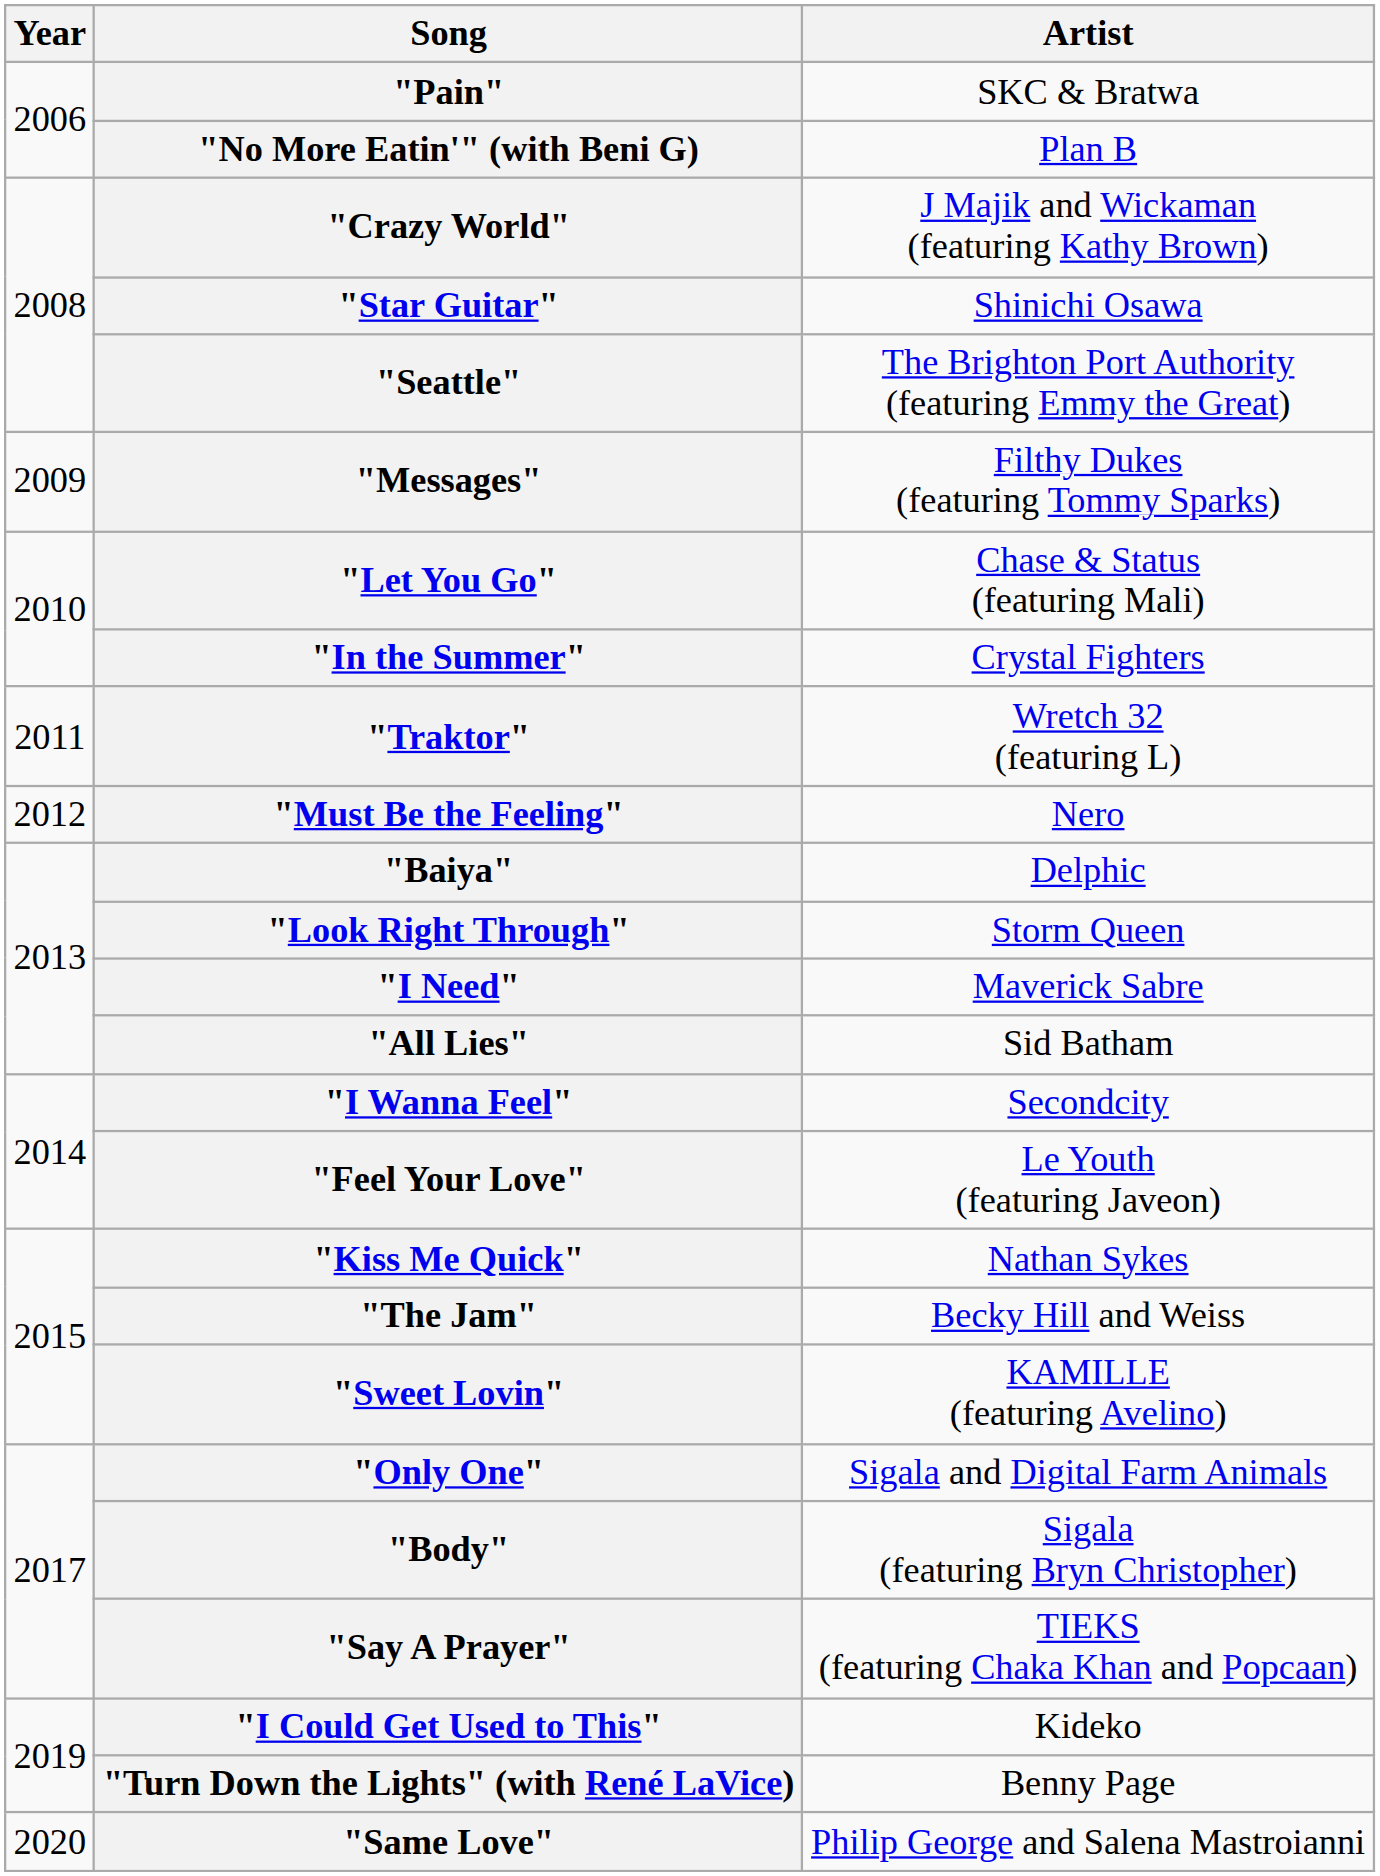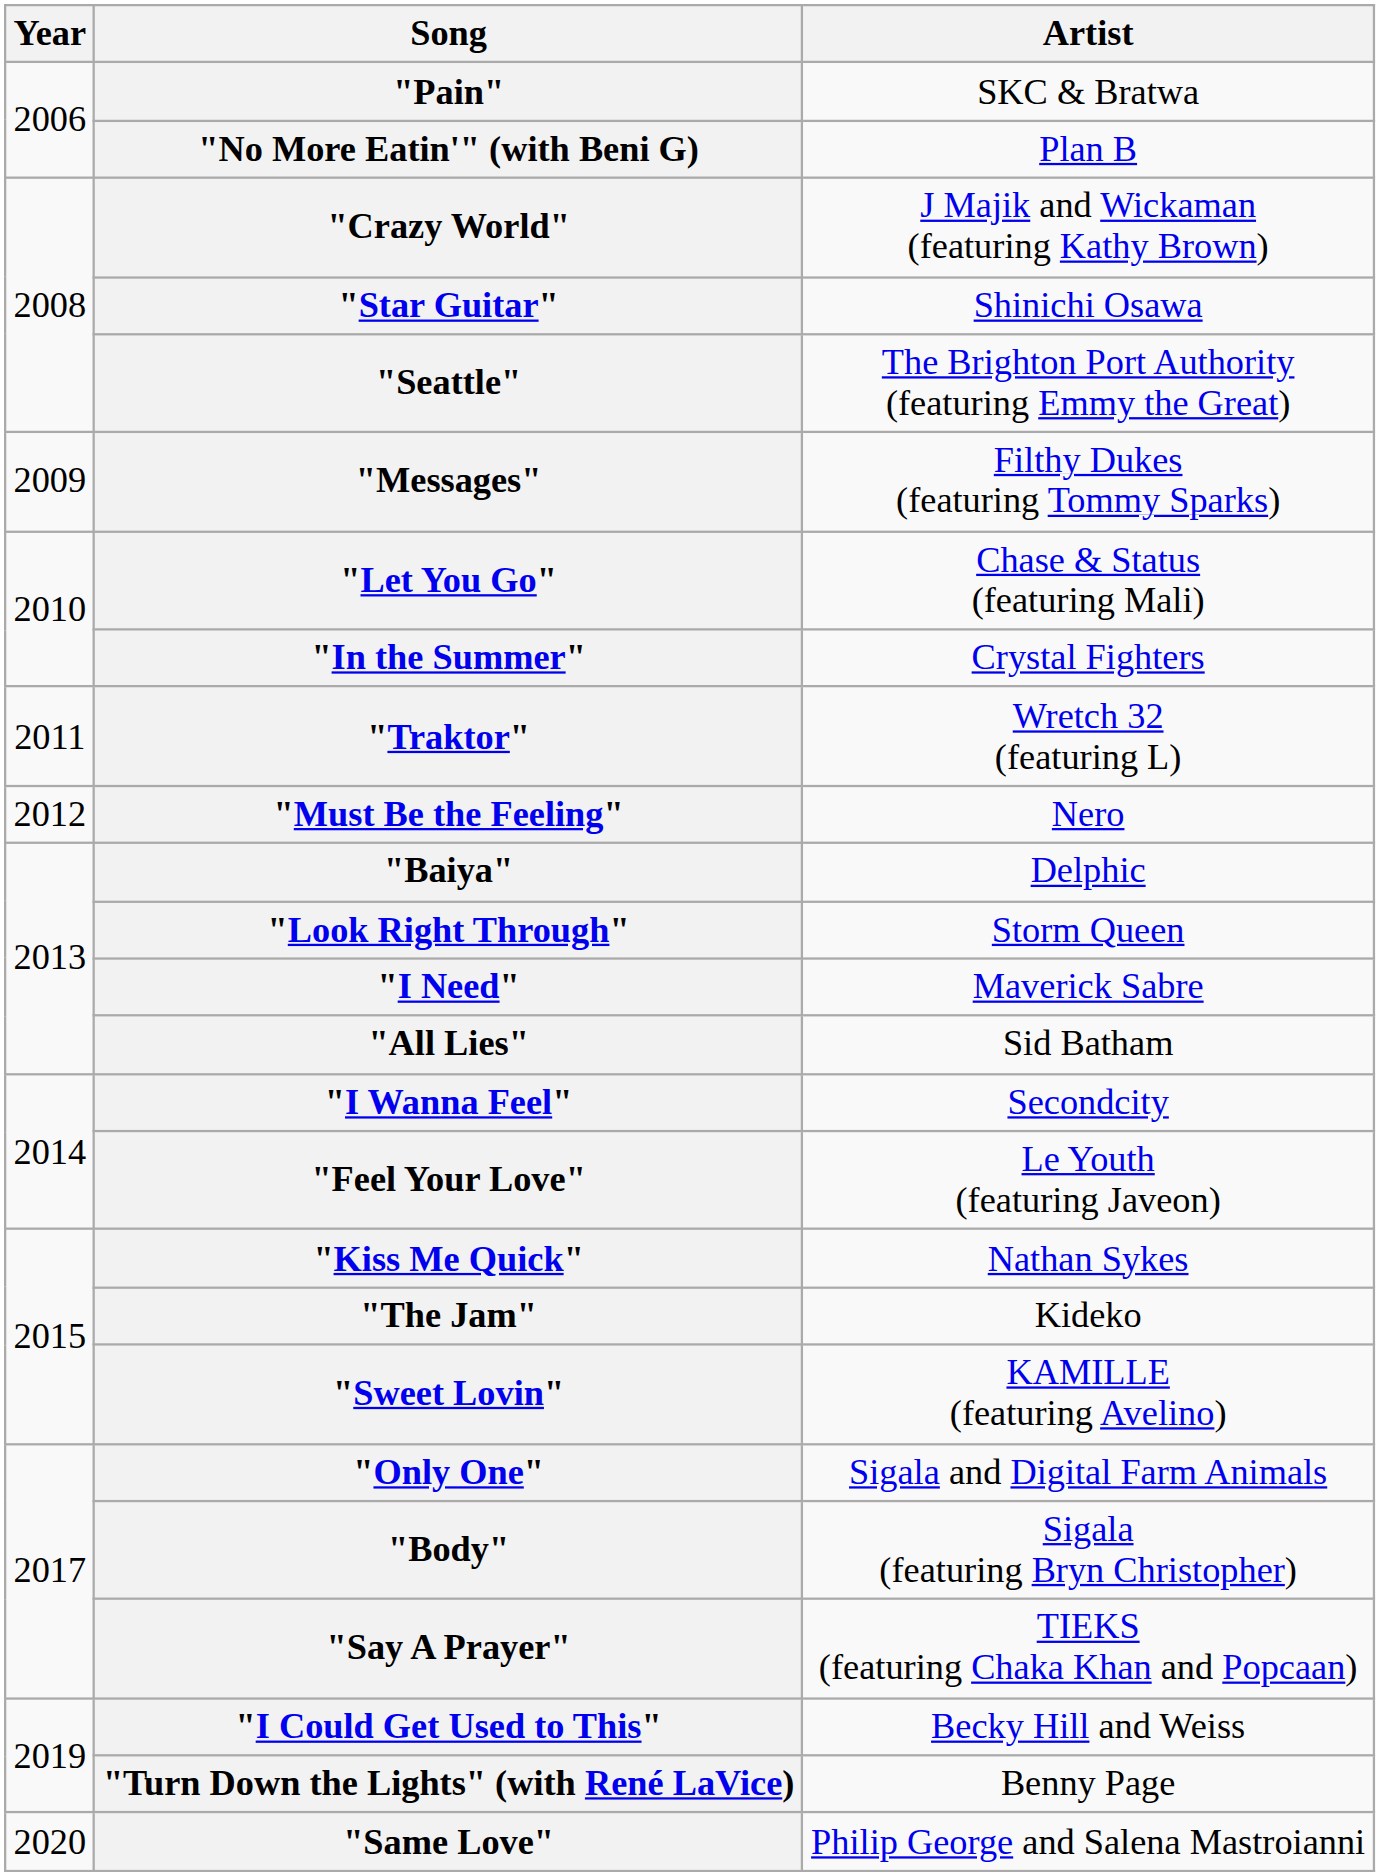 <table class="wikitable plainrowheaders" style="text-align:center;">
 <tr>
 <th scope="col">Year</th>
 <th scope="col">Song</th>
 <th scope="col">Artist</th>
 </tr>
 <tr>
 <td rowspan="2">2006</td>
 <th scope="row">"Pain"</th>
 <td>SKC & Bratwa</td>
 </tr>
 <tr>
 <th scope="row">"No More Eatin'" <span>(with Beni G)</span></th>
 <td><a href='#'>Plan B</a></td>
 </tr>
 <tr>
 <td rowspan="3">2008</td>
 <th scope="row">"Crazy World"</th>
 <td><a href='#'>J Majik</a> and <a href='#'>Wickaman</a> <br><span>(featuring <a href='#'>Kathy Brown</a>)</span></td>
 </tr>
 <tr>
 <th scope="row">"<a href='#'>Star Guitar</a>"</th>
 <td><a href='#'>Shinichi Osawa</a></td>
 </tr>
 <tr>
 <th scope="row">"Seattle"</th>
 <td><a href='#'>The Brighton Port Authority</a> <br><span>(featuring <a href='#'>Emmy the Great</a>)</span></td>
 </tr>
 <tr>
 <td>2009</td>
 <th scope="row">"Messages"</th>
 <td><a href='#'>Filthy Dukes</a> <br><span>(featuring <a href='#'>Tommy Sparks</a>)</span></td>
 </tr>
 <tr>
 <td rowspan="2">2010</td>
 <th scope="row">"<a href='#'>Let You Go</a>"</th>
 <td><a href='#'>Chase & Status</a> <br><span>(featuring Mali)</span></td>
 </tr>
 <tr>
 <th scope="row">"<a href='#'>In the Summer</a>"</th>
 <td><a href='#'>Crystal Fighters</a></td>
 </tr>
 <tr>
 <td>2011</td>
 <th scope="row">"<a href='#'>Traktor</a>"</th>
 <td><a href='#'>Wretch 32</a> <br><span>(featuring L)</span></td>
 </tr>
 <tr>
 <td>2012</td>
 <th scope="row">"<a href='#'>Must Be the Feeling</a>"</th>
 <td><a href='#'>Nero</a></td>
 </tr>
 <tr>
 <td rowspan="4">2013</td>
 <th scope="row">"Baiya"</th>
 <td><a href='#'>Delphic</a></td>
 </tr>
 <tr>
 <th scope="row">"<a href='#'>Look Right Through</a>"</th>
 <td><a href='#'>Storm Queen</a></td>
 </tr>
 <tr>
 <th scope="row">"<a href='#'>I Need</a>"</th>
 <td><a href='#'>Maverick Sabre</a></td>
 </tr>
 <tr>
 <th scope="row">"All Lies"</th>
 <td>Sid Batham</td>
 </tr>
 <tr>
 <td rowspan="2">2014</td>
 <th scope="row">"<a href='#'>I Wanna Feel</a>"</th>
 <td><a href='#'>Secondcity</a></td>
 </tr>
 <tr>
 <th scope="row">"Feel Your Love"</th>
 <td><a href='#'>Le Youth</a> <br><span>(featuring Javeon)</span></td>
 </tr>
 <tr>
 <td rowspan="3">2015</td>
 <th scope="row">"<a href='#'>Kiss Me Quick</a>"</th>
 <td><a href='#'>Nathan Sykes</a></td>
 </tr>
 <tr>
 <th scope="row">"The Jam"</th>
-<td><a href='#'>Becky Hill</a> and Weiss</td>
+<td>Kideko</td>
 </tr>
 <tr>
 <th scope="row">"<a href='#'>Sweet Lovin</a>"</th>
 <td><a href='#'>KAMILLE</a> <br><span>(featuring <a href='#'>Avelino</a>)</span></td>
 </tr>
 <tr>
 <td rowspan="3">2017</td>
 <th scope="row">"<a href='#'>Only One</a>"</th>
 <td><a href='#'>Sigala</a> and <a href='#'>Digital Farm Animals</a></td>
 </tr>
 <tr>
 <th scope="row">"Body"</th>
 <td><a href='#'>Sigala</a> <br><span>(featuring <a href='#'>Bryn Christopher</a>)</span></td>
 </tr>
 <tr>
 <th scope="row">"Say A Prayer"</th>
 <td><a href='#'>TIEKS</a> <br><span>(featuring <a href='#'>Chaka Khan</a> and <a href='#'>Popcaan</a>)</span></td>
 </tr>
 <tr>
 <td rowspan="2">2019</td>
 <th scope="row">"<a href='#'>I Could Get Used to This</a>"</th>
-<td>Kideko</td>
+<td><a href='#'>Becky Hill</a> and Weiss</td>
 </tr>
 <tr>
 <th scope="row">"Turn Down the Lights" <span>(with <a href='#'>René LaVice</a>)</span></th>
 <td>Benny Page</td>
 </tr>
 <tr>
 <td>2020</td>
 <th scope="row">"Same Love"</th>
 <td><a href='#'>Philip George</a> and Salena Mastroianni</td>
 </tr>
 <tr>
 </tr>
 </table>
